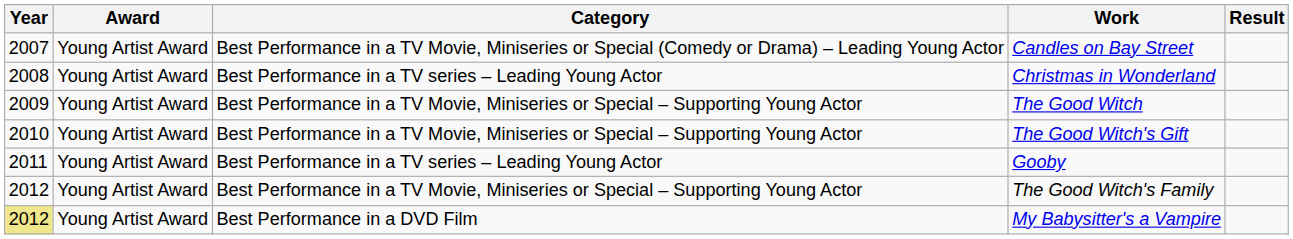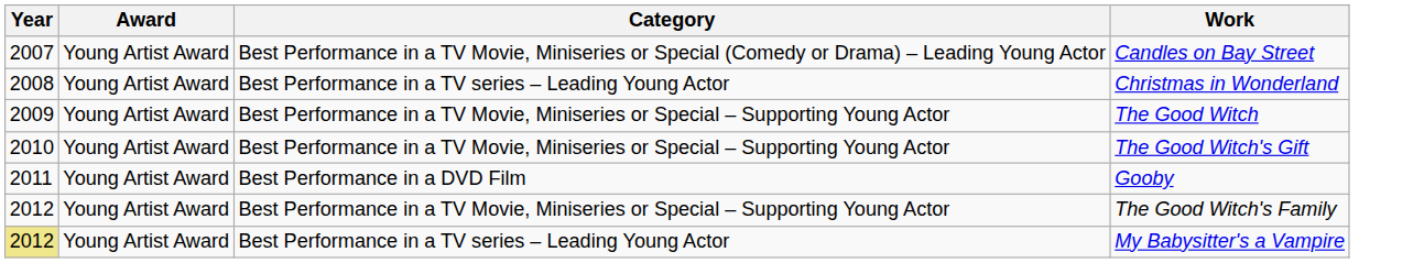 <table class="wikitable">
 <tr>
 <th>Year</th>
 <th>Award</th>
 <th>Category</th>
 <th>Work</th>
-<th>Result</th>
 </tr>
 <tr>
 <td>2007</td>
 <td style="white-space:nowrap;">Young Artist Award</td>
 <td>Best Performance in a TV Movie, Miniseries or Special (Comedy or Drama) – Leading Young Actor</td>
 <td><em><a href='#'>Candles on Bay Street</a></em></td>
-<td></td>
 </tr>
 <tr>
 <td>2008</td>
 <td>Young Artist Award</td>
 <td>Best Performance in a TV series – Leading Young Actor</td>
 <td><em><a href='#'>Christmas in Wonderland</a></em></td>
-<td></td>
 </tr>
 <tr>
 <td>2009</td>
 <td>Young Artist Award</td>
 <td>Best Performance in a TV Movie, Miniseries or Special – Supporting Young Actor</td>
 <td><em><a href='#'>The Good Witch</a></em></td>
-<td></td>
 </tr>
 <tr>
 <td>2010</td>
 <td>Young Artist Award</td>
 <td>Best Performance in a TV Movie, Miniseries or Special – Supporting Young Actor</td>
 <td><em><a href='#'>The Good Witch's Gift</a></em></td>
-<td></td>
 </tr>
 <tr>
 <td>2011</td>
 <td>Young Artist Award</td>
-<td>Best Performance in a TV series – Leading Young Actor</td>
+<td>Best Performance in a DVD Film</td>
 <td><em><a href='#'>Gooby</a></em></td>
-<td></td>
 </tr>
 <tr>
 <td>2012</td>
 <td>Young Artist Award</td>
 <td>Best Performance in a TV Movie, Miniseries or Special – Supporting Young Actor</td>
 <td><em>The Good Witch's Family</em></td>
-<td></td>
 </tr>
 <tr>
 <td style="background: khaki;">2012</td>
 <td>Young Artist Award</td>
-<td>Best Performance in a DVD Film</td>
+<td>Best Performance in a TV series – Leading Young Actor</td>
 <td style="white-space:nowrap;"><em><a href='#'>My Babysitter's a Vampire</a></em></td>
-<td></td>
 </tr>
 </table>
